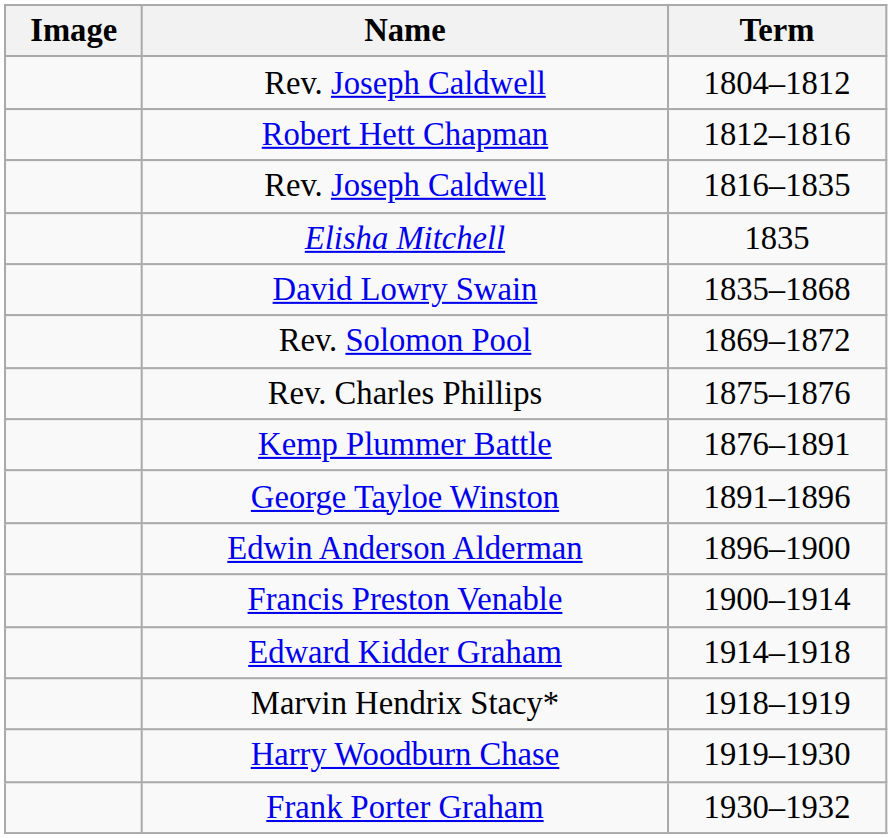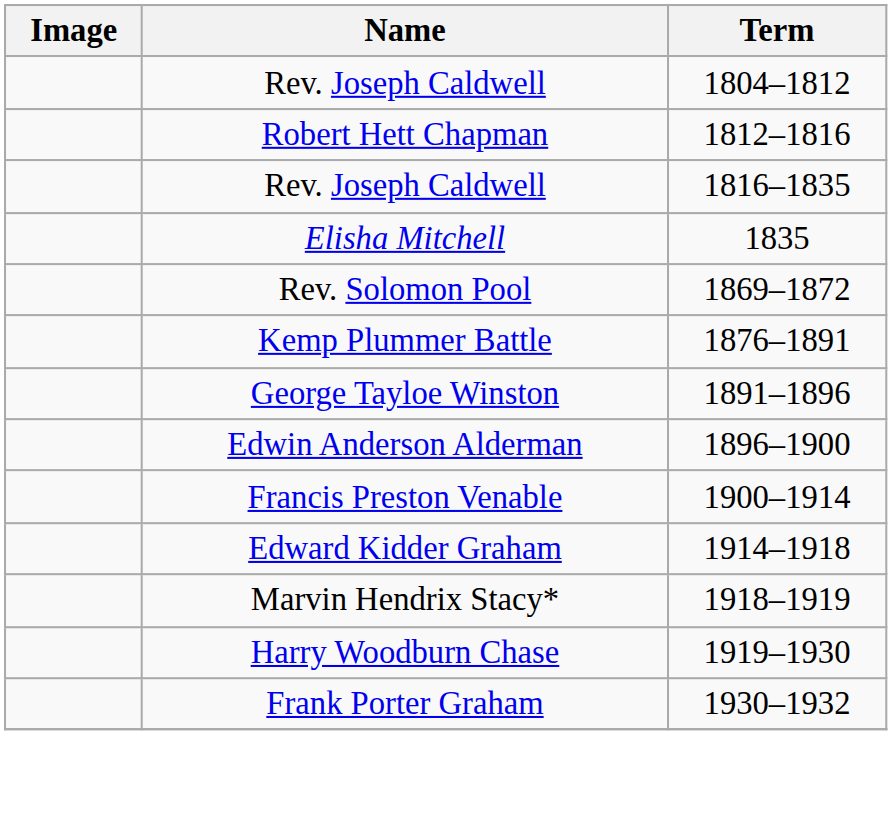 <table class="wikitable" style="text-align: center;">
 <tr>
 <th width="60">Image</th>
 <th width="250">Name</th>
 <th width="100">Term</th>
 </tr>
 <tr>
 <td></td>
 <td>Rev. <a href='#'>Joseph Caldwell</a></td>
 <td>1804–1812</td>
 </tr>
 <tr>
 <td></td>
 <td><a href='#'>Robert Hett Chapman</a></td>
 <td>1812–1816</td>
 </tr>
 <tr>
 <td></td>
 <td>Rev. <a href='#'>Joseph Caldwell</a></td>
 <td>1816–1835</td>
 </tr>
 <tr>
 <td></td>
 <td><em><a href='#'>Elisha Mitchell</a></em></td>
 <td>1835</td>
 </tr>
 <tr>
 <td></td>
-<td><a href='#'>David Lowry Swain</a></td>
-<td>1835–1868</td>
-</tr>
-<tr>
-<td></td>
 <td>Rev. <a href='#'>Solomon Pool</a></td>
 <td>1869–1872</td>
-</tr>
-<tr>
-<td></td>
-<td>Rev. Charles Phillips</td>
-<td>1875–1876</td>
 </tr>
 <tr>
 <td></td>
 <td><a href='#'>Kemp Plummer Battle</a></td>
 <td>1876–1891</td>
 </tr>
 <tr>
 <td></td>
 <td><a href='#'>George Tayloe Winston</a></td>
 <td>1891–1896</td>
 </tr>
 <tr>
 <td></td>
 <td><a href='#'>Edwin Anderson Alderman</a></td>
 <td>1896–1900</td>
 </tr>
 <tr>
 <td></td>
 <td><a href='#'>Francis Preston Venable</a></td>
 <td>1900–1914</td>
 </tr>
 <tr>
 <td></td>
 <td><a href='#'>Edward Kidder Graham</a></td>
 <td>1914–1918</td>
 </tr>
 <tr>
 <td></td>
 <td>Marvin Hendrix Stacy*</td>
 <td>1918–1919</td>
 </tr>
 <tr>
 <td></td>
 <td><a href='#'>Harry Woodburn Chase</a></td>
 <td>1919–1930</td>
 </tr>
 <tr>
 <td></td>
 <td><a href='#'>Frank Porter Graham</a></td>
 <td>1930–1932</td>
 </tr>
 <tr>
 </tr>
 </table>
